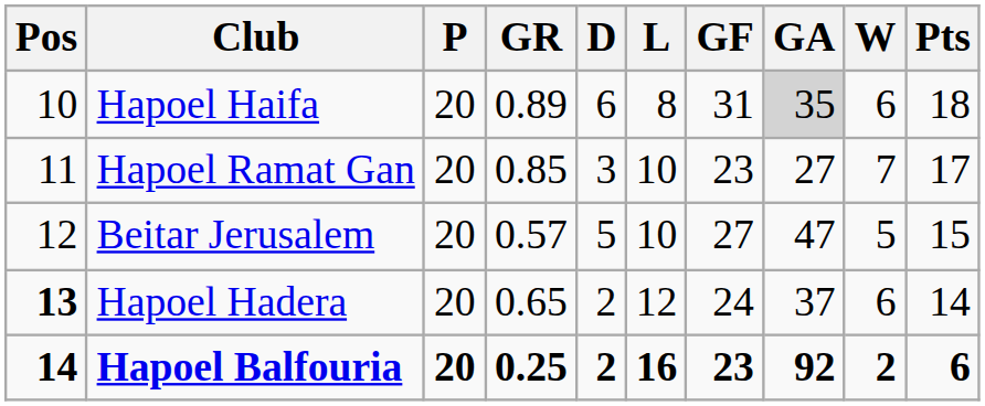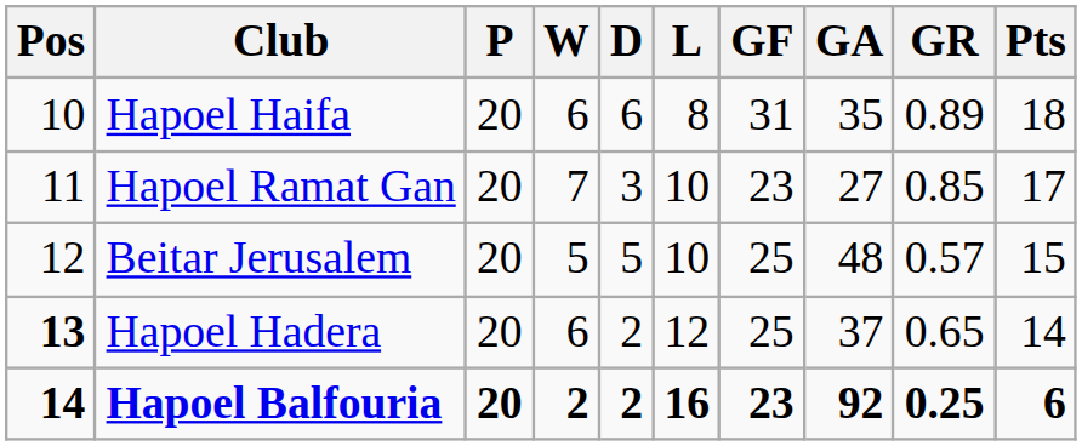 <table class="wikitable" style="text-align:right">
 <tr>
 <th>Pos</th>
 <th>Club</th>
 <th>P</th>
-<th>GR</th>
+<th>W</th>
 <th>D</th>
 <th>L</th>
 <th>GF</th>
 <th>GA</th>
-<th>W</th>
+<th>GR</th>
 <th>Pts</th>
 </tr>
 <tr>
 <td>10</td>
 <td align=left><a href='#'>Hapoel Haifa</a></td>
 <td>20</td>
-<td>0.89</td>
+<td>6</td>
 <td>6</td>
 <td>8</td>
 <td>31</td>
-<td style="background: lightgrey;">35</td>
-<td>6</td>
+<td>35</td>
+<td>0.89</td>
 <td>18</td>
 </tr>
 <tr>
 <td>11</td>
 <td align=left><a href='#'>Hapoel Ramat Gan</a></td>
 <td>20</td>
-<td>0.85</td>
+<td>7</td>
 <td>3</td>
 <td>10</td>
 <td>23</td>
 <td>27</td>
-<td>7</td>
+<td>0.85</td>
 <td>17</td>
 </tr>
 <tr>
 <td>12</td>
 <td align=left><a href='#'>Beitar Jerusalem</a></td>
 <td>20</td>
-<td>0.57</td>
+<td>5</td>
 <td>5</td>
 <td>10</td>
-<td>27</td>
-<td>47</td>
-<td>5</td>
+<td>25</td>
+<td>48</td>
+<td>0.57</td>
 <td>15</td>
 </tr>
 <tr>
 <td><strong>13</strong></td>
 <td align=left><a href='#'>Hapoel Hadera</a></td>
 <td>20</td>
-<td>0.65</td>
+<td>6</td>
 <td>2</td>
 <td>12</td>
-<td>24</td>
+<td>25</td>
 <td>37</td>
-<td>6</td>
+<td>0.65</td>
 <td>14</td>
 </tr>
 <tr>
 <td><strong>14</strong></td>
 <td align=left><strong><a href='#'>Hapoel Balfouria</a></strong></td>
 <td><strong>20</strong></td>
-<td><strong>0.25</strong></td>
+<td><strong>2</strong></td>
 <td><strong>2</strong></td>
 <td><strong>16</strong></td>
 <td><strong>23</strong></td>
 <td><strong>92</strong></td>
-<td><strong>2</strong></td>
+<td><strong>0.25</strong></td>
 <td><strong>6</strong></td>
 </tr>
 </table>
